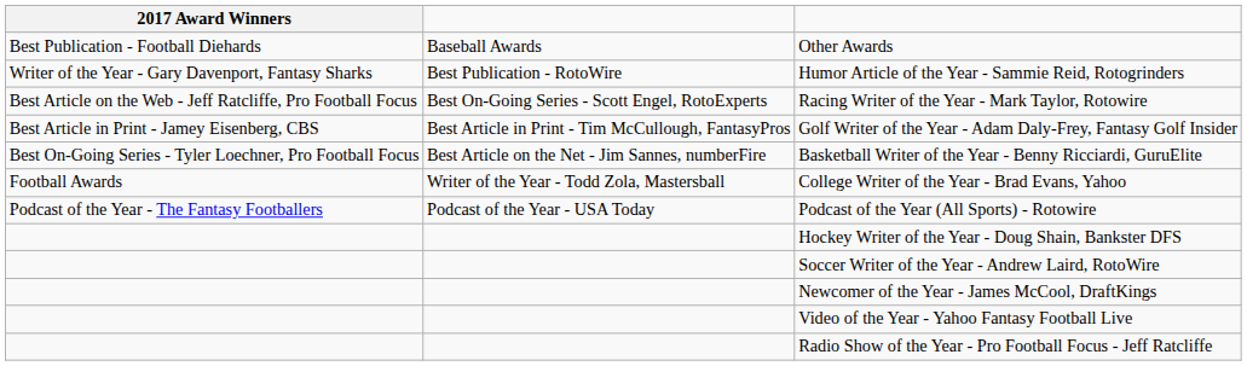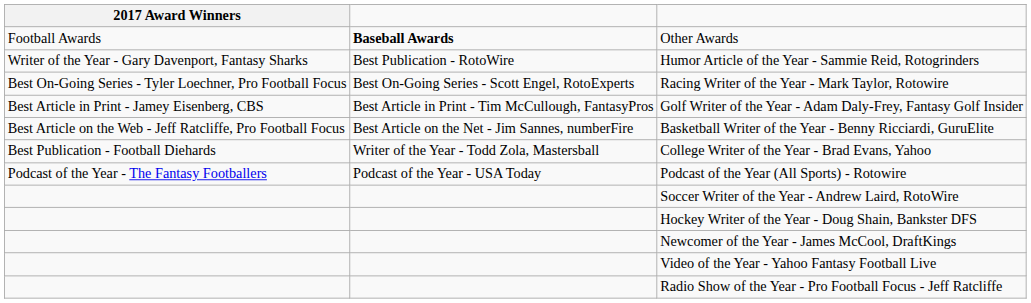 <table class="wikitable collapsible collapsed" border="1">
 <tr>
 <th>2017 Award Winners</th>
 <td></td>
 <td></td>
 </tr>
 <tr>
-<td>Best Publication - Football Diehards</td>
-<td>Baseball Awards</td>
+<td>Football Awards</td>
+<td><strong>Baseball Awards</strong></td>
 <td>Other Awards</td>
 </tr>
 <tr>
 <td>Writer of the Year - Gary Davenport, Fantasy Sharks</td>
 <td>Best Publication - RotoWire</td>
 <td>Humor Article of the Year - Sammie Reid, Rotogrinders</td>
 </tr>
 <tr>
-<td>Best Article on the Web - Jeff Ratcliffe, Pro Football Focus</td>
+<td>Best On-Going Series - Tyler Loechner, Pro Football Focus</td>
 <td>Best On-Going Series - Scott Engel, RotoExperts</td>
 <td>Racing Writer of the Year - Mark Taylor, Rotowire</td>
 </tr>
 <tr>
 <td>Best Article in Print - Jamey Eisenberg, CBS</td>
 <td>Best Article in Print - Tim McCullough, FantasyPros</td>
 <td>Golf Writer of the Year - Adam Daly-Frey, Fantasy Golf Insider</td>
 </tr>
 <tr>
-<td>Best On-Going Series - Tyler Loechner, Pro Football Focus</td>
+<td>Best Article on the Web - Jeff Ratcliffe, Pro Football Focus</td>
 <td>Best Article on the Net - Jim Sannes, numberFire</td>
 <td>Basketball Writer of the Year - Benny Ricciardi, GuruElite</td>
 </tr>
 <tr>
-<td>Football Awards</td>
+<td>Best Publication - Football Diehards</td>
 <td>Writer of the Year - Todd Zola, Mastersball</td>
 <td>College Writer of the Year - Brad Evans, Yahoo</td>
 </tr>
 <tr>
 <td>Podcast of the Year - <a href='#'>The Fantasy Footballers</a></td>
 <td>Podcast of the Year - USA Today</td>
 <td>Podcast of the Year (All Sports) - Rotowire</td>
 </tr>
 <tr>
 <td></td>
 <td></td>
-<td>Hockey Writer of the Year - Doug Shain, Bankster DFS</td>
+<td>Soccer Writer of the Year - Andrew Laird, RotoWire</td>
 </tr>
 <tr>
 <td></td>
 <td></td>
-<td>Soccer Writer of the Year - Andrew Laird, RotoWire</td>
+<td>Hockey Writer of the Year - Doug Shain, Bankster DFS</td>
 </tr>
 <tr>
 <td></td>
 <td></td>
 <td>Newcomer of the Year - James McCool, DraftKings</td>
 </tr>
 <tr>
 <td></td>
 <td></td>
 <td>Video of the Year - Yahoo Fantasy Football Live</td>
 </tr>
 <tr>
 <td></td>
 <td></td>
 <td>Radio Show of the Year - Pro Football Focus - Jeff Ratcliffe</td>
 </tr>
 </table>
